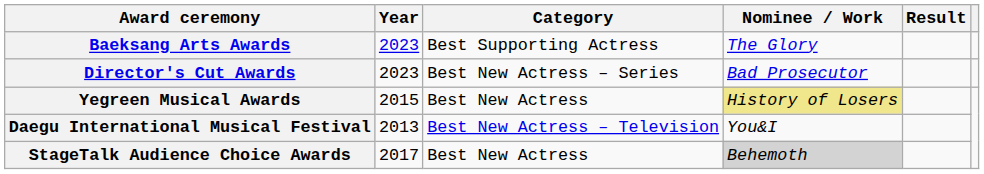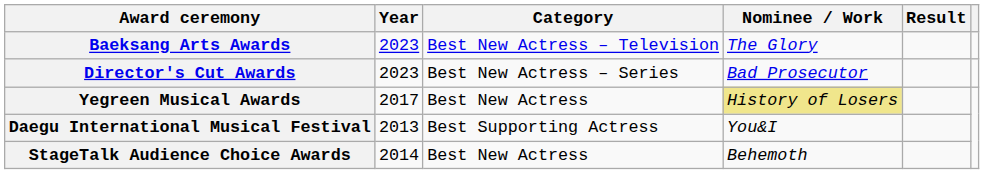 <table class="wikitable plainrowheaders sortable">
 <tr>
 <th scope="col">Award ceremony</th>
 <th scope="col">Year</th>
 <th scope="col">Category</th>
 <th scope="col">Nominee / Work</th>
 <th scope="col">Result</th>
 <th scope="col" class="unsortable"></th>
 </tr>
 <tr>
 <th scope="row"><a href='#'>Baeksang Arts Awards</a></th>
 <td><a href='#'>2023</a></td>
-<td>Best Supporting Actress</td>
+<td><a href='#'>Best New Actress – Television</a></td>
 <td><em><a href='#'>The Glory</a></em></td>
 <td></td>
 <td></td>
 </tr>
 <tr>
 <th scope="row"><a href='#'>Director's Cut Awards</a></th>
 <td>2023</td>
 <td>Best New Actress – Series</td>
 <td><em><a href='#'>Bad Prosecutor</a></em></td>
 <td></td>
 <td></td>
 </tr>
 <tr>
 <th scope="row">Yegreen Musical Awards</th>
-<td>2015</td>
+<td>2017</td>
 <td>Best New Actress</td>
 <td style="background: khaki;"><em>History of Losers</em></td>
 <td></td>
 <td rowspan="3"></td>
 </tr>
 <tr>
 <th scope="row">Daegu International Musical Festival</th>
 <td>2013</td>
-<td><a href='#'>Best New Actress – Television</a></td>
+<td>Best Supporting Actress</td>
 <td><em>You&I</em></td>
 <td></td>
 </tr>
 <tr>
 <th scope="row">StageTalk Audience Choice Awards</th>
-<td>2017</td>
+<td>2014</td>
 <td>Best New Actress</td>
-<td style="background: lightgrey;"><em>Behemoth</em></td>
+<td><em>Behemoth</em></td>
 <td></td>
 </tr>
 </table>
